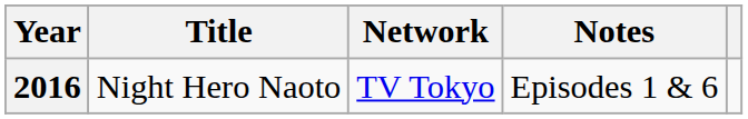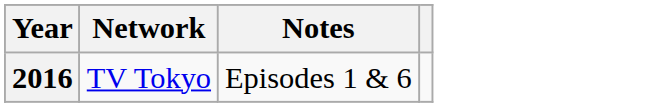 <table class="wikitable plainrowheaders">
 <tr>
 <th scope="col">Year</th>
-<th scope="col">Title</th>
 <th scope="col">Network</th>
 <th class="unsortable" scope="col">Notes</th>
 <th class="unsortable" scope="col"></th>
 </tr>
 <tr>
 <th scope="row">2016</th>
-<td>Night Hero Naoto</td>
 <td><a href='#'>TV Tokyo</a></td>
 <td>Episodes 1 & 6</td>
 <td style="text-align:center"></td>
 </tr>
 </table>
